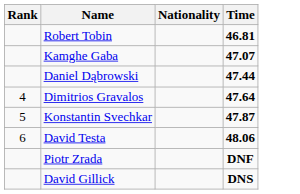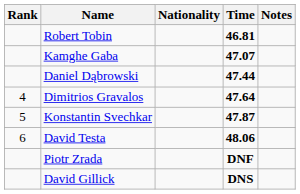 <table class="wikitable sortable" style="text-align:center">
 <tr>
 <th>Rank</th>
 <th>Name</th>
 <th>Nationality</th>
 <th>Time</th>
+<th>Notes</th>
 </tr>
 <tr>
 <td></td>
 <td align=left><a href='#'>Robert Tobin</a></td>
 <td align=left></td>
 <td><strong>46.81</strong></td>
+<td></td>
 </tr>
 <tr>
 <td></td>
 <td align=left><a href='#'>Kamghe Gaba</a></td>
 <td align=left></td>
 <td><strong>47.07</strong></td>
+<td></td>
 </tr>
 <tr>
 <td></td>
 <td align=left><a href='#'>Daniel Dąbrowski</a></td>
 <td align=left></td>
 <td><strong>47.44</strong></td>
+<td></td>
 </tr>
 <tr>
 <td>4</td>
 <td align=left><a href='#'>Dimitrios Gravalos</a></td>
 <td align=left></td>
 <td><strong>47.64</strong></td>
+<td></td>
 </tr>
 <tr>
 <td>5</td>
 <td align=left><a href='#'>Konstantin Svechkar</a></td>
 <td align=left></td>
 <td><strong>47.87</strong></td>
+<td></td>
 </tr>
 <tr>
 <td>6</td>
 <td align=left><a href='#'>David Testa</a></td>
 <td align=left></td>
 <td><strong>48.06</strong></td>
+<td></td>
 </tr>
 <tr>
 <td></td>
 <td align=left><a href='#'>Piotr Zrada</a></td>
 <td align=left></td>
 <td><strong>DNF</strong></td>
+<td></td>
 </tr>
 <tr>
 <td></td>
 <td align=left><a href='#'>David Gillick</a></td>
 <td align=left></td>
 <td><strong>DNS</strong></td>
+<td></td>
 </tr>
 </table>
